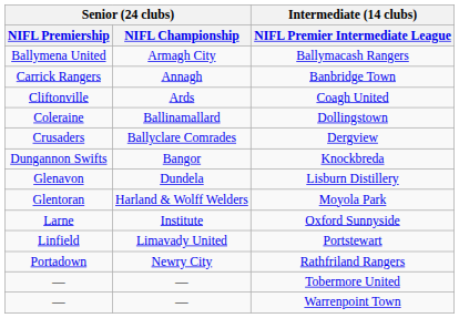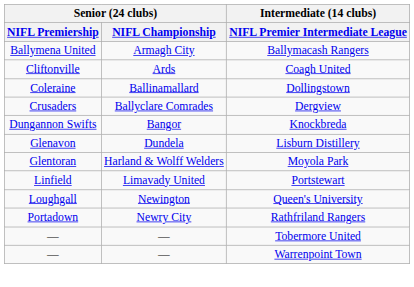 <table class="wikitable" style="text-align: center">
 <tr>
 <th colspan="2">Senior (24 clubs)</th>
 <th>Intermediate (14 clubs)</th>
 </tr>
 <tr>
 <th><a href='#'>NIFL Premiership</a></th>
 <th><a href='#'>NIFL Championship</a></th>
 <th><a href='#'>NIFL Premier Intermediate League</a></th>
 </tr>
 <tr>
 <td><a href='#'>Ballymena United</a></td>
 <td><a href='#'>Armagh City</a></td>
 <td><a href='#'>Ballymacash Rangers</a></td>
-</tr>
-<tr>
-<td><a href='#'>Carrick Rangers</a></td>
-<td><a href='#'>Annagh</a></td>
-<td><a href='#'>Banbridge Town</a></td>
 </tr>
 <tr>
 <td><a href='#'>Cliftonville</a></td>
 <td><a href='#'>Ards</a></td>
 <td><a href='#'>Coagh United</a></td>
 </tr>
 <tr>
 <td><a href='#'>Coleraine</a></td>
 <td><a href='#'>Ballinamallard</a></td>
 <td><a href='#'>Dollingstown</a></td>
 </tr>
 <tr>
 <td><a href='#'>Crusaders</a></td>
 <td><a href='#'>Ballyclare Comrades</a></td>
 <td><a href='#'>Dergview</a></td>
 </tr>
 <tr>
 <td><a href='#'>Dungannon Swifts</a></td>
 <td><a href='#'>Bangor</a></td>
 <td><a href='#'>Knockbreda</a></td>
 </tr>
 <tr>
 <td><a href='#'>Glenavon</a></td>
 <td><a href='#'>Dundela</a></td>
 <td><a href='#'>Lisburn Distillery</a></td>
 </tr>
 <tr>
 <td><a href='#'>Glentoran</a></td>
 <td><a href='#'>Harland & Wolff Welders</a></td>
 <td><a href='#'>Moyola Park</a></td>
 </tr>
 <tr>
-<td><a href='#'>Larne</a></td>
-<td><a href='#'>Institute</a></td>
-<td><a href='#'>Oxford Sunnyside</a></td>
-</tr>
-<tr>
 <td><a href='#'>Linfield</a></td>
 <td><a href='#'>Limavady United</a></td>
 <td><a href='#'>Portstewart</a></td>
+</tr>
+<tr>
+<td><a href='#'>Loughgall</a></td>
+<td><a href='#'>Newington</a></td>
+<td><a href='#'>Queen's University</a></td>
 </tr>
 <tr>
 <td><a href='#'>Portadown</a></td>
 <td><a href='#'>Newry City</a></td>
 <td><a href='#'>Rathfriland Rangers</a></td>
 </tr>
 <tr>
 <td>—</td>
 <td>—</td>
 <td><a href='#'>Tobermore United</a></td>
 </tr>
 <tr>
 <td>—</td>
 <td>—</td>
 <td><a href='#'>Warrenpoint Town</a></td>
 </tr>
 </table>
